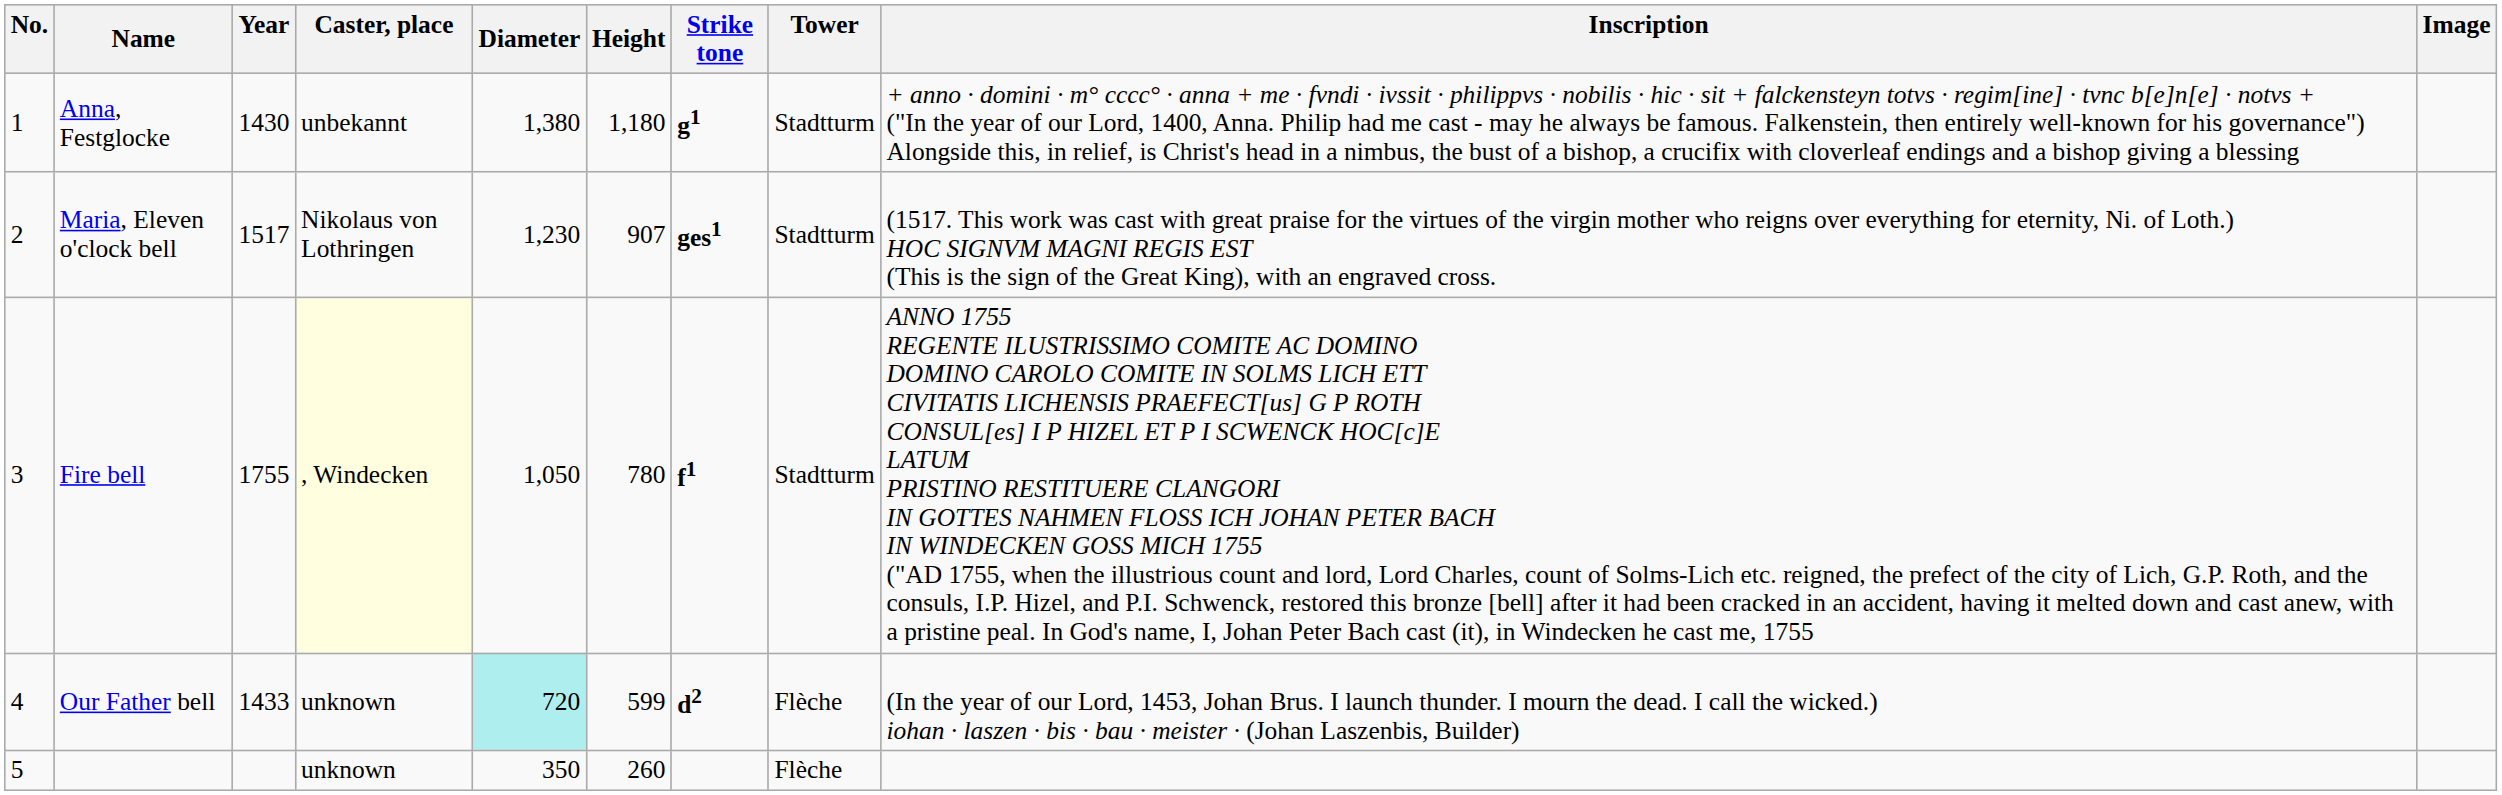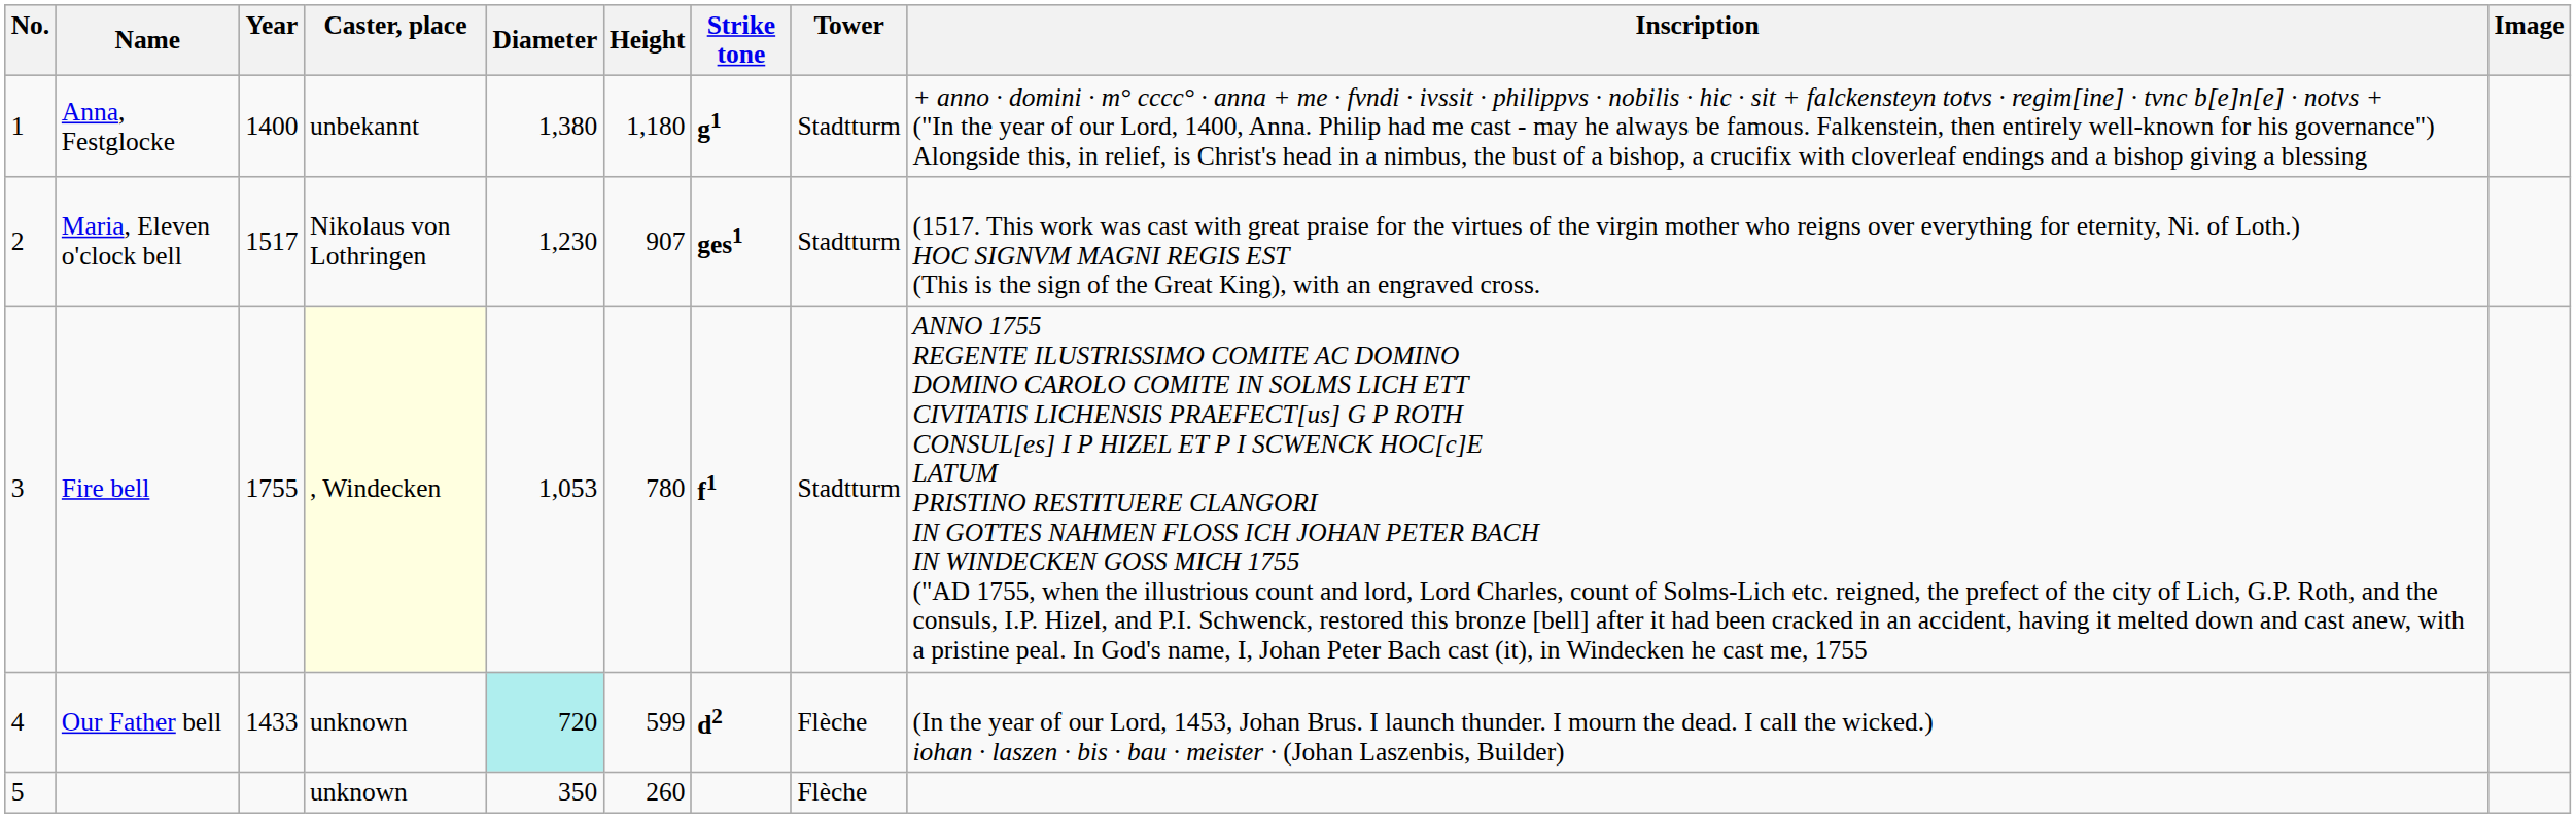 <table class="wikitable">
 <tr>
 <th>No.<br> </th>
 <th>Name<br></th>
 <th>Year<br> </th>
 <th>Caster, place<br> </th>
 <th>Diameter<br></th>
 <th>Height<br></th>
 <th><a href='#'>Strike tone</a><br></th>
 <th>Tower<br> </th>
 <th>Inscription<br> </th>
 <th>Image<br> </th>
 </tr>
 <tr ---->
 <td>1</td>
 <td><a href='#'>Anna</a>, Festglocke</td>
-<td align="center">1430</td>
+<td align="center">1400</td>
 <td>unbekannt</td>
 <td align="right">1,380</td>
 <td align="right">1,180</td>
 <td><strong>g<sup>1</sup></strong></td>
 <td>Stadtturm</td>
 <td><em>+ anno · domini · m° cccc° · anna + me · fvndi · ivssit · philippvs · nobilis · hic · sit + falckensteyn totvs · regim[ine] · tvnc b[e]n[e] · notvs +</em><br> ("In the year of our Lord, 1400, Anna. Philip had me cast - may he always be famous. Falkenstein, then entirely well-known for his governance")<br> Alongside this, in relief, is Christ's head in a nimbus, the bust of a bishop, a crucifix with cloverleaf endings and a bishop giving a blessing</td>
 <td></td>
 </tr>
 <tr ---->
 <td>2</td>
 <td><a href='#'>Maria</a>, Eleven o'clock bell</td>
 <td align="center">1517</td>
 <td>Nikolaus von Lothringen</td>
 <td align="right">1,230</td>
 <td align="right">907</td>
 <td><strong>ges<sup>1</sup></strong></td>
 <td>Stadtturm</td>
 <td><em></em><br>(1517. This work was cast with great praise for the virtues of the virgin mother who reigns over everything for eternity, Ni. of Loth.)<br><em>HOC SIGNVM MAGNI REGIS EST</em><br>(This is the sign of the Great King), with an engraved cross.</td>
 <td></td>
 </tr>
 <tr ---->
 <td>3</td>
 <td><a href='#'>Fire bell</a></td>
 <td align="center">1755</td>
 <td style="background: lightyellow;">, Windecken</td>
-<td align="right">1,050</td>
+<td align="right">1,053</td>
 <td align="right">780</td>
 <td><strong>f<sup>1</sup></strong></td>
 <td>Stadtturm</td>
 <td><em>ANNO 1755<br>REGENTE ILUSTRISSIMO COMITE AC DOMINO<br>DOMINO CAROLO COMITE IN SOLMS LICH ETT</em><br><em>CIVITATIS LICHENSIS PRAEFECT[us] G P ROTH<br>CONSUL[es] I P HIZEL ET P I SCWENCK HOC[c]E<br>LATUM<br>PRISTINO RESTITUERE CLANGORI<br>IN GOTTES NAHMEN FLOSS ICH JOHAN PETER BACH<br>IN WINDECKEN GOSS MICH 1755</em><br>("AD 1755, when the illustrious count and lord, Lord Charles, count of Solms-Lich etc. reigned, the prefect of the city of Lich, G.P. Roth, and the consuls, I.P. Hizel, and P.I. Schwenck, restored this bronze [bell] after it had been cracked in an accident, having it melted down and cast anew, with a pristine peal. In God's name, I, Johan Peter Bach cast (it), in Windecken he cast me, 1755</td>
 <td></td>
 </tr>
 <tr ---->
 <td>4</td>
 <td><a href='#'>Our Father</a> bell</td>
 <td align="center">1433</td>
 <td>unknown</td>
 <td align="right" style="background: paleturquoise;">720</td>
 <td align="right">599</td>
 <td><strong>d<sup>2</sup></strong></td>
 <td>Flèche</td>
 <td><em></em><br>(In the year of our Lord, 1453, Johan Brus. I launch thunder. I mourn the dead. I call the wicked.)<br><em>iohan · laszen · bis · bau · meister · </em> (Johan Laszenbis, Builder)</td>
 <td></td>
 </tr>
 <tr ---->
 <td>5</td>
 <td></td>
 <td align="center"></td>
 <td>unknown</td>
 <td align="right">350</td>
 <td align="right">260</td>
 <td></td>
 <td>Flèche</td>
 <td></td>
 <td></td>
 </tr>
 </table>
